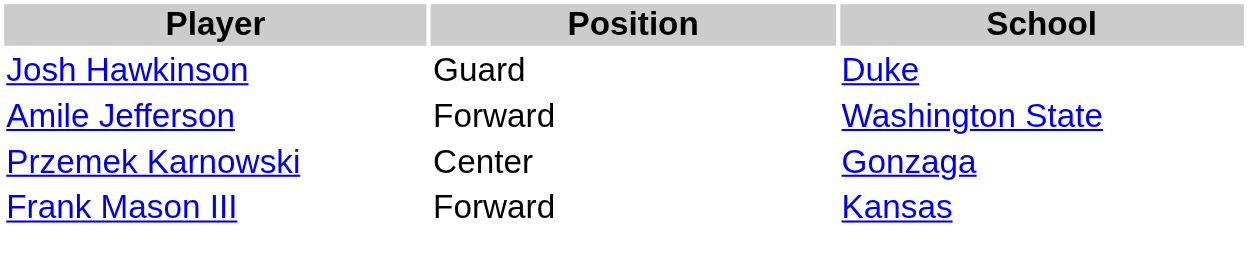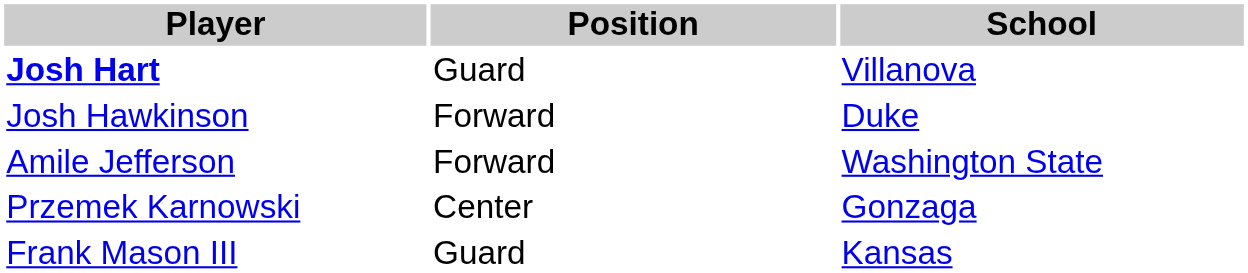 <table style="width:600px" "border:'1' 'solid' 'gray' ">
 <tr>
 <th style="background:#CCCCCC;width:23%">Player</th>
 <th style="background:#CCCCCC;width:22%">Position</th>
 <th style="background:#CCCCCC;width:22%">School</th>
 </tr>
 <tr>
+<td><strong><a href='#'>Josh Hart</a></strong></td>
+<td>Guard</td>
+<td><a href='#'>Villanova</a></td>
+</tr>
+<tr>
 <td><a href='#'>Josh Hawkinson</a></td>
-<td>Guard</td>
+<td>Forward</td>
 <td><a href='#'>Duke</a></td>
 </tr>
 <tr>
 <td><a href='#'>Amile Jefferson</a></td>
 <td>Forward</td>
 <td><a href='#'>Washington State</a></td>
 </tr>
 <tr>
 <td><a href='#'>Przemek Karnowski</a></td>
 <td>Center</td>
 <td><a href='#'>Gonzaga</a></td>
 </tr>
 <tr>
 <td><a href='#'>Frank Mason III</a></td>
-<td>Forward</td>
+<td>Guard</td>
 <td><a href='#'>Kansas</a></td>
 </tr>
 </table>
